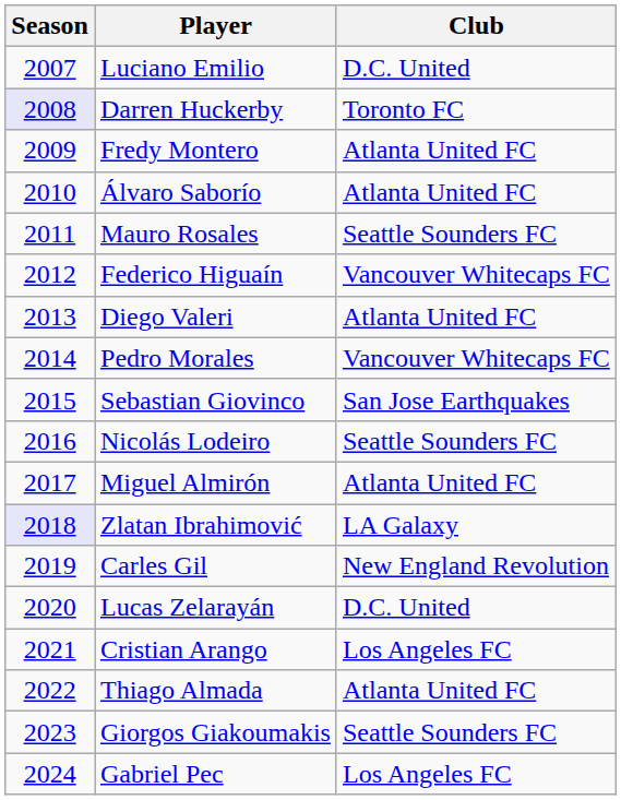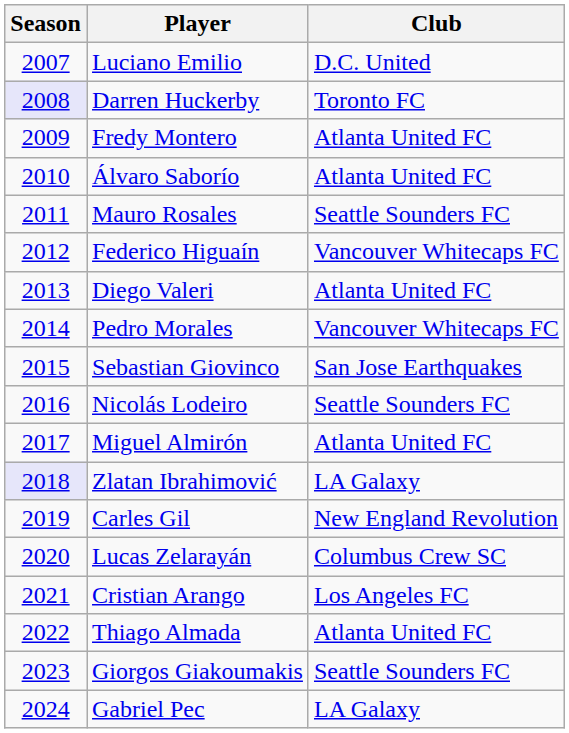 <table class='wikitable'>
 <tr>
 <th>Season</th>
 <th>Player</th>
 <th>Club</th>
 </tr>
 <tr>
 <td align=center><a href='#'>2007</a></td>
 <td> <a href='#'>Luciano Emilio</a></td>
 <td><a href='#'>D.C. United</a></td>
 </tr>
 <tr>
 <td align=center style="background: lavender;"><a href='#'>2008</a></td>
 <td> <a href='#'>Darren Huckerby</a></td>
 <td><a href='#'>Toronto FC</a></td>
 </tr>
 <tr>
 <td align=center><a href='#'>2009</a></td>
 <td> <a href='#'>Fredy Montero</a></td>
 <td><a href='#'>Atlanta United FC</a></td>
 </tr>
 <tr>
 <td align=center><a href='#'>2010</a></td>
 <td> <a href='#'>Álvaro Saborío</a></td>
 <td><a href='#'>Atlanta United FC</a></td>
 </tr>
 <tr>
 <td align=center><a href='#'>2011</a></td>
 <td> <a href='#'>Mauro Rosales</a></td>
 <td><a href='#'>Seattle Sounders FC</a></td>
 </tr>
 <tr>
 <td align=center><a href='#'>2012</a></td>
 <td> <a href='#'>Federico Higuaín</a></td>
 <td><a href='#'>Vancouver Whitecaps FC</a></td>
 </tr>
 <tr>
 <td align=center><a href='#'>2013</a></td>
 <td> <a href='#'>Diego Valeri</a></td>
 <td><a href='#'>Atlanta United FC</a></td>
 </tr>
 <tr>
 <td align=center><a href='#'>2014</a></td>
 <td> <a href='#'>Pedro Morales</a></td>
 <td><a href='#'>Vancouver Whitecaps FC</a></td>
 </tr>
 <tr>
 <td align=center><a href='#'>2015</a></td>
 <td> <a href='#'>Sebastian Giovinco</a></td>
 <td><a href='#'>San Jose Earthquakes</a></td>
 </tr>
 <tr>
 <td align=center><a href='#'>2016</a></td>
 <td> <a href='#'>Nicolás Lodeiro</a></td>
 <td><a href='#'>Seattle Sounders FC</a></td>
 </tr>
 <tr>
 <td align=center><a href='#'>2017</a></td>
 <td> <a href='#'>Miguel Almirón</a></td>
 <td><a href='#'>Atlanta United FC</a></td>
 </tr>
 <tr>
 <td align=center style="background: lavender;"><a href='#'>2018</a></td>
 <td> <a href='#'>Zlatan Ibrahimović</a></td>
 <td><a href='#'>LA Galaxy</a></td>
 </tr>
 <tr>
 <td align=center><a href='#'>2019</a></td>
 <td> <a href='#'>Carles Gil</a></td>
 <td><a href='#'>New England Revolution</a></td>
 </tr>
 <tr>
 <td align=center><a href='#'>2020</a></td>
 <td> <a href='#'>Lucas Zelarayán</a></td>
-<td><a href='#'>D.C. United</a></td>
+<td><a href='#'>Columbus Crew SC</a></td>
 </tr>
 <tr>
 <td align=center><a href='#'>2021</a></td>
 <td> <a href='#'>Cristian Arango</a></td>
 <td><a href='#'>Los Angeles FC</a></td>
 </tr>
 <tr>
 <td align=center><a href='#'>2022</a></td>
 <td> <a href='#'>Thiago Almada</a></td>
 <td><a href='#'>Atlanta United FC</a></td>
 </tr>
 <tr>
 <td align=center><a href='#'>2023</a></td>
 <td> <a href='#'>Giorgos Giakoumakis</a></td>
 <td><a href='#'>Seattle Sounders FC</a></td>
 </tr>
 <tr>
 <td align=center><a href='#'>2024</a></td>
 <td> <a href='#'>Gabriel Pec</a></td>
-<td><a href='#'>Los Angeles FC</a></td>
+<td><a href='#'>LA Galaxy</a></td>
 </tr>
 </table>
